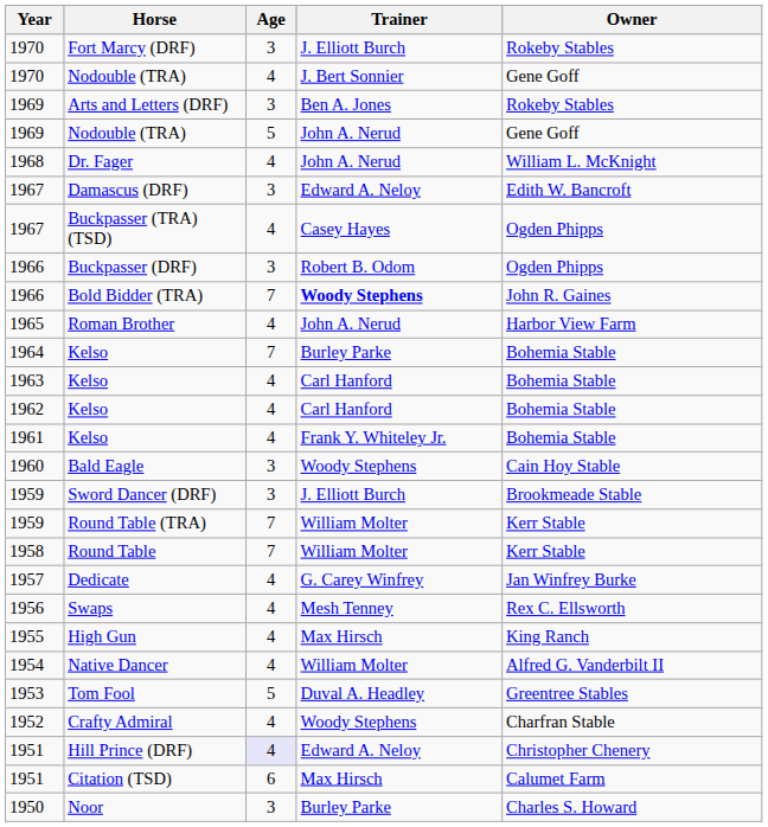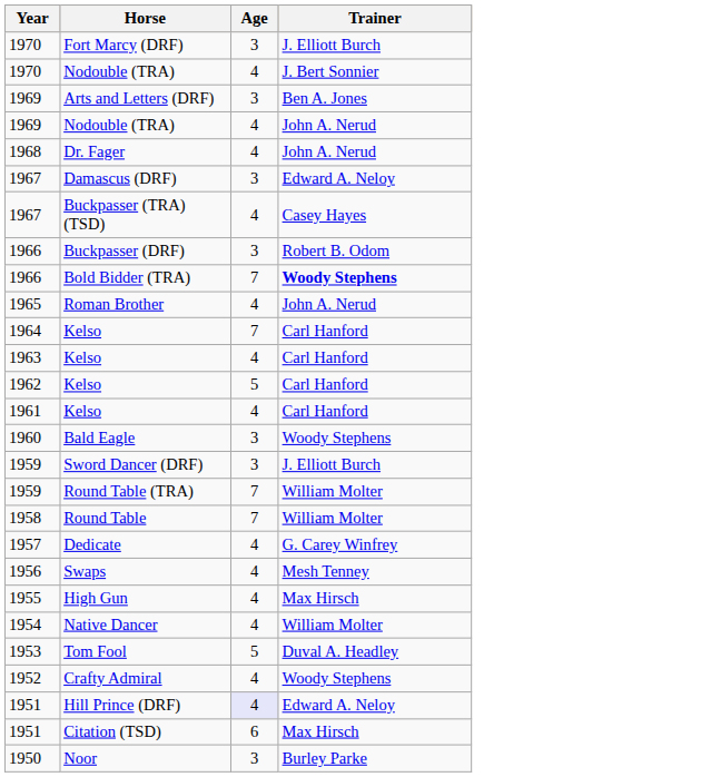 <table class = "wikitable sortable" | border="1" cellpadding="0" style="border-collapse: collapse; font-size:90%">
 <tr style="background:#987654; text-align:center;">
 <th style="width:42px;"><strong>Year</strong><br></th>
 <th style="width:145px;"><strong>Horse</strong><br></th>
 <th style="width:36px;"><strong>Age</strong></th>
 <th style="width:165px;"><strong>Trainer</strong><br></th>
-<th style="width:210px;"><strong>Owner</strong></th>
 </tr>
 <tr>
 <td>1970</td>
 <td><a href='#'>Fort Marcy</a> (DRF)</td>
 <td align=center>3</td>
 <td><a href='#'>J. Elliott Burch</a></td>
-<td><a href='#'>Rokeby Stables</a></td>
 </tr>
 <tr>
 <td>1970</td>
 <td><a href='#'>Nodouble</a> (TRA)</td>
 <td align=center>4</td>
 <td><a href='#'>J. Bert Sonnier</a></td>
-<td>Gene Goff</td>
 </tr>
 <tr>
 <td>1969</td>
 <td><a href='#'>Arts and Letters</a> (DRF)</td>
 <td align=center>3</td>
 <td><a href='#'>Ben A. Jones</a></td>
-<td><a href='#'>Rokeby Stables</a></td>
 </tr>
 <tr>
 <td>1969</td>
 <td><a href='#'>Nodouble</a> (TRA)</td>
-<td align=center>5</td>
+<td align=center>4</td>
 <td><a href='#'>John A. Nerud</a></td>
-<td>Gene Goff</td>
 </tr>
 <tr>
 <td>1968</td>
 <td><a href='#'>Dr. Fager</a></td>
 <td align=center>4</td>
 <td><a href='#'>John A. Nerud</a></td>
-<td><a href='#'>William L. McKnight</a></td>
 </tr>
 <tr>
 <td>1967</td>
 <td><a href='#'>Damascus</a> (DRF)</td>
 <td align=center>3</td>
 <td><a href='#'>Edward A. Neloy</a></td>
-<td><a href='#'>Edith W. Bancroft</a></td>
 </tr>
 <tr>
 <td>1967</td>
 <td><a href='#'>Buckpasser</a> (TRA) (TSD)</td>
 <td align=center>4</td>
 <td><a href='#'>Casey Hayes</a></td>
-<td><a href='#'>Ogden Phipps</a></td>
 </tr>
 <tr>
 <td>1966</td>
 <td><a href='#'>Buckpasser</a> (DRF)</td>
 <td align=center>3</td>
 <td><a href='#'>Robert B. Odom</a></td>
-<td><a href='#'>Ogden Phipps</a></td>
 </tr>
 <tr>
 <td>1966</td>
 <td><a href='#'>Bold Bidder</a> (TRA)</td>
 <td align=center>7</td>
 <td><strong><a href='#'>Woody Stephens</a></strong></td>
-<td><a href='#'>John R. Gaines</a></td>
 </tr>
 <tr>
 <td>1965</td>
 <td><a href='#'>Roman Brother</a></td>
 <td align=center>4</td>
 <td><a href='#'>John A. Nerud</a></td>
-<td><a href='#'>Harbor View Farm</a></td>
 </tr>
 <tr>
 <td>1964</td>
 <td><a href='#'>Kelso</a></td>
 <td align=center>7</td>
-<td><a href='#'>Burley Parke</a></td>
-<td><a href='#'>Bohemia Stable</a></td>
+<td><a href='#'>Carl Hanford</a></td>
 </tr>
 <tr>
 <td>1963</td>
 <td><a href='#'>Kelso</a></td>
 <td align=center>4</td>
 <td><a href='#'>Carl Hanford</a></td>
-<td><a href='#'>Bohemia Stable</a></td>
 </tr>
 <tr>
 <td>1962</td>
 <td><a href='#'>Kelso</a></td>
-<td align=center>4</td>
+<td align=center>5</td>
 <td><a href='#'>Carl Hanford</a></td>
-<td><a href='#'>Bohemia Stable</a></td>
 </tr>
 <tr>
 <td>1961</td>
 <td><a href='#'>Kelso</a></td>
 <td align=center>4</td>
-<td><a href='#'>Frank Y. Whiteley Jr.</a></td>
-<td><a href='#'>Bohemia Stable</a></td>
+<td><a href='#'>Carl Hanford</a></td>
 </tr>
 <tr>
 <td>1960</td>
 <td><a href='#'>Bald Eagle</a></td>
 <td align=center>3</td>
 <td><a href='#'>Woody Stephens</a></td>
-<td><a href='#'>Cain Hoy Stable</a></td>
 </tr>
 <tr>
 <td>1959</td>
 <td><a href='#'>Sword Dancer</a> (DRF)</td>
 <td align=center>3</td>
 <td><a href='#'>J. Elliott Burch</a></td>
-<td><a href='#'>Brookmeade Stable</a></td>
 </tr>
 <tr>
 <td>1959</td>
 <td><a href='#'>Round Table</a> (TRA)</td>
 <td align=center>7</td>
 <td><a href='#'>William Molter</a></td>
-<td><a href='#'>Kerr Stable</a></td>
 </tr>
 <tr>
 <td>1958</td>
 <td><a href='#'>Round Table</a></td>
 <td align=center>7</td>
 <td><a href='#'>William Molter</a></td>
-<td><a href='#'>Kerr Stable</a></td>
 </tr>
 <tr>
 <td>1957</td>
 <td><a href='#'>Dedicate</a></td>
 <td align=center>4</td>
 <td><a href='#'>G. Carey Winfrey</a></td>
-<td><a href='#'>Jan Winfrey Burke</a></td>
 </tr>
 <tr>
 <td>1956</td>
 <td><a href='#'>Swaps</a></td>
 <td align=center>4</td>
 <td><a href='#'>Mesh Tenney</a></td>
-<td><a href='#'>Rex C. Ellsworth</a></td>
 </tr>
 <tr>
 <td>1955</td>
 <td><a href='#'>High Gun</a></td>
 <td align=center>4</td>
 <td><a href='#'>Max Hirsch</a></td>
-<td><a href='#'>King Ranch</a></td>
 </tr>
 <tr>
 <td>1954</td>
 <td><a href='#'>Native Dancer</a></td>
 <td align=center>4</td>
 <td><a href='#'>William Molter</a></td>
-<td><a href='#'>Alfred G. Vanderbilt II</a></td>
 </tr>
 <tr>
 <td>1953</td>
 <td><a href='#'>Tom Fool</a></td>
 <td align=center>5</td>
 <td><a href='#'>Duval A. Headley</a></td>
-<td><a href='#'>Greentree Stables</a></td>
 </tr>
 <tr>
 <td>1952</td>
 <td><a href='#'>Crafty Admiral</a></td>
 <td align=center>4</td>
 <td><a href='#'>Woody Stephens</a></td>
-<td>Charfran Stable</td>
 </tr>
 <tr>
 <td>1951</td>
 <td><a href='#'>Hill Prince</a> (DRF)</td>
 <td align=center style="background: lavender;">4</td>
 <td><a href='#'>Edward A. Neloy</a></td>
-<td><a href='#'>Christopher Chenery</a></td>
 </tr>
 <tr>
 <td>1951</td>
 <td><a href='#'>Citation</a> (TSD)</td>
 <td align=center>6</td>
 <td><a href='#'>Max Hirsch</a></td>
-<td><a href='#'>Calumet Farm</a></td>
 </tr>
 <tr>
 <td>1950</td>
 <td><a href='#'>Noor</a></td>
 <td align=center>3</td>
 <td><a href='#'>Burley Parke</a></td>
-<td><a href='#'>Charles S. Howard</a></td>
 </tr>
 </table>
